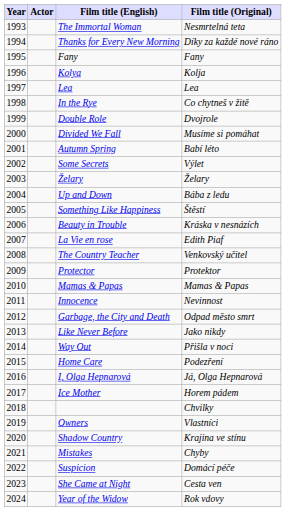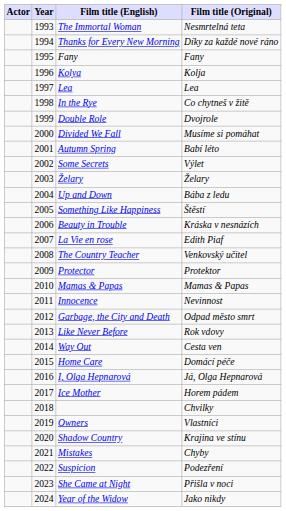 <table class="wikitable sortable">
 <tr>
+<th style="background:#DDDDFF;">Actor</th>
 <th style="background:#DDDDFF;">Year</th>
-<th style="background:#DDDDFF;">Actor</th>
 <th style="background:#DDDDFF;">Film title (English)</th>
 <th style="background:#DDDDFF;">Film title (Original)</th>
 </tr>
 <tr>
+<td></td>
 <td>1993</td>
-<td></td>
 <td><em><a href='#'>The Immortal Woman</a></em></td>
 <td><em>Nesmrtelná teta</em></td>
 </tr>
 <tr>
+<td></td>
 <td>1994</td>
-<td></td>
 <td><em><a href='#'>Thanks for Every New Morning</a></em></td>
 <td><em>Díky za každé nové ráno</em></td>
 </tr>
 <tr>
+<td></td>
 <td>1995</td>
-<td></td>
 <td><em>Fany</em></td>
 <td><em>Fany</em></td>
 </tr>
 <tr>
+<td></td>
 <td>1996</td>
-<td></td>
 <td><em><a href='#'>Kolya</a></em></td>
 <td><em>Kolja</em></td>
 </tr>
 <tr>
+<td></td>
 <td>1997</td>
-<td></td>
 <td><em><a href='#'>Lea</a></em></td>
 <td><em>Lea</em></td>
 </tr>
 <tr>
+<td></td>
 <td>1998</td>
-<td></td>
 <td><em><a href='#'>In the Rye</a></em></td>
 <td><em>Co chytneš v žitě</em></td>
 </tr>
 <tr>
+<td></td>
 <td>1999</td>
-<td></td>
 <td><em><a href='#'>Double Role</a></em></td>
 <td><em>Dvojrole</em></td>
 </tr>
 <tr>
+<td></td>
 <td>2000</td>
-<td></td>
 <td><em><a href='#'>Divided We Fall</a></em></td>
 <td><em>Musíme si pomáhat</em></td>
 </tr>
 <tr>
+<td></td>
 <td>2001</td>
-<td></td>
 <td><em><a href='#'>Autumn Spring</a></em></td>
 <td><em>Babí léto</em></td>
 </tr>
 <tr>
+<td></td>
 <td>2002</td>
-<td></td>
 <td><em><a href='#'>Some Secrets</a></em></td>
 <td><em>Výlet</em></td>
 </tr>
 <tr>
+<td></td>
 <td>2003</td>
-<td></td>
 <td><em><a href='#'>Želary</a></em></td>
 <td><em>Želary</em></td>
 </tr>
 <tr>
+<td></td>
 <td>2004</td>
-<td></td>
 <td><em><a href='#'>Up and Down</a></em></td>
 <td><em>Bába z ledu</em></td>
 </tr>
 <tr>
+<td></td>
 <td>2005</td>
-<td></td>
 <td><em><a href='#'>Something Like Happiness</a></em></td>
 <td><em>Štěstí</em></td>
 </tr>
 <tr>
+<td></td>
 <td>2006</td>
-<td></td>
 <td><em><a href='#'>Beauty in Trouble</a></em></td>
 <td><em>Kráska v nesnázích</em></td>
 </tr>
 <tr>
+<td></td>
 <td>2007</td>
-<td></td>
 <td><em><a href='#'>La Vie en rose</a></em></td>
 <td><em>Edith Piaf</em></td>
 </tr>
 <tr>
+<td></td>
 <td>2008</td>
-<td></td>
 <td><em><a href='#'>The Country Teacher</a></em></td>
 <td><em>Venkovský učitel</em></td>
 </tr>
 <tr>
+<td></td>
 <td>2009</td>
-<td></td>
 <td><em><a href='#'>Protector</a></em></td>
 <td><em>Protektor</em></td>
 </tr>
 <tr>
+<td></td>
 <td>2010</td>
-<td></td>
 <td><em><a href='#'>Mamas & Papas</a></em></td>
 <td><em>Mamas & Papas</em></td>
 </tr>
 <tr>
+<td></td>
 <td>2011</td>
-<td></td>
 <td><em><a href='#'>Innocence</a></em></td>
 <td><em>Nevinnost</em></td>
 </tr>
 <tr>
+<td></td>
 <td>2012</td>
-<td></td>
 <td><em><a href='#'>Garbage, the City and Death</a></em></td>
 <td><em>Odpad město smrt</em></td>
 </tr>
 <tr>
+<td></td>
 <td>2013</td>
-<td></td>
 <td><em><a href='#'>Like Never Before</a></em></td>
-<td><em>Jako nikdy</em></td>
+<td><em>Rok vdovy</em></td>
 </tr>
 <tr>
+<td></td>
 <td>2014</td>
-<td></td>
 <td><em><a href='#'>Way Out</a></em></td>
-<td><em>Přišla v noci</em></td>
+<td><em>Cesta ven</em></td>
 </tr>
 <tr>
+<td></td>
 <td>2015</td>
-<td></td>
 <td><em><a href='#'>Home Care</a></em></td>
-<td><em>Podezření</em></td>
+<td><em>Domácí péče</em></td>
 </tr>
 <tr>
+<td></td>
 <td>2016</td>
-<td></td>
 <td><em><a href='#'>I, Olga Hepnarová</a></em></td>
 <td><em>Já, Olga Hepnarová</em></td>
 </tr>
 <tr>
+<td></td>
 <td>2017</td>
-<td></td>
 <td><em><a href='#'>Ice Mother</a></em></td>
 <td><em>Horem pádem</em></td>
 </tr>
 <tr>
+<td></td>
 <td>2018</td>
-<td></td>
 <td><em></em></td>
 <td><em>Chvilky</em></td>
 </tr>
 <tr>
+<td></td>
 <td>2019</td>
-<td></td>
 <td><em><a href='#'>Owners</a></em></td>
 <td><em>Vlastníci</em></td>
 </tr>
 <tr>
+<td></td>
 <td>2020</td>
-<td></td>
 <td><em><a href='#'>Shadow Country</a></em></td>
 <td><em>Krajina ve stínu</em></td>
 </tr>
 <tr>
+<td></td>
 <td>2021</td>
-<td></td>
 <td><em><a href='#'>Mistakes</a></em></td>
 <td><em>Chyby</em></td>
 </tr>
 <tr>
+<td></td>
 <td>2022</td>
-<td></td>
 <td><em><a href='#'>Suspicion</a></em></td>
-<td><em>Domácí péče</em></td>
+<td><em>Podezření</em></td>
 </tr>
 <tr>
+<td></td>
 <td>2023</td>
-<td></td>
 <td><em><a href='#'>She Came at Night</a></em></td>
-<td><em>Cesta ven</em></td>
+<td><em>Přišla v noci</em></td>
 </tr>
 <tr>
+<td></td>
 <td>2024</td>
-<td></td>
 <td><em><a href='#'>Year of the Widow</a></em></td>
-<td><em>Rok vdovy</em></td>
+<td><em>Jako nikdy</em></td>
 </tr>
 </table>
